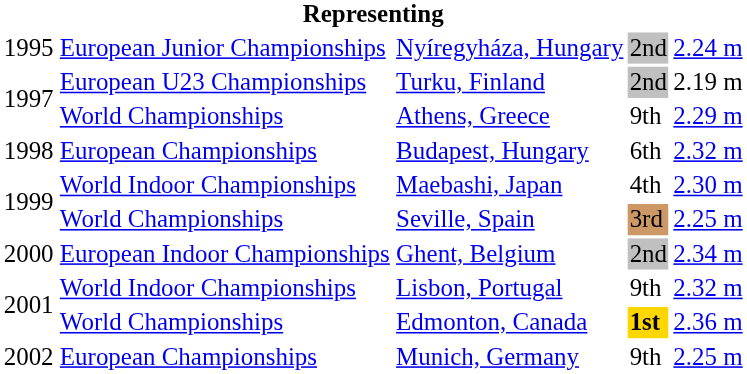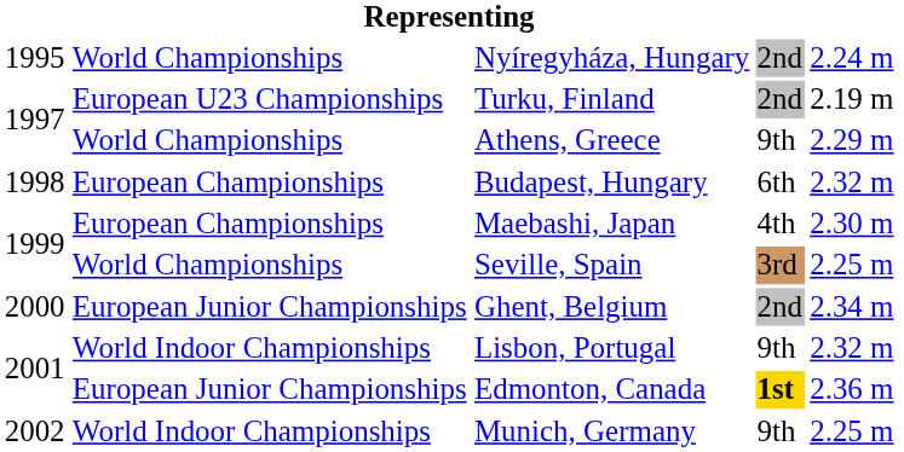 <table>
 <tr>
 <th colspan="5">Representing </th>
 </tr>
 <tr>
 <td>1995</td>
-<td><a href='#'>European Junior Championships</a></td>
+<td><a href='#'>World Championships</a></td>
 <td><a href='#'>Nyíregyháza, Hungary</a></td>
 <td bgcolor=silver>2nd</td>
 <td><a href='#'>2.24 m</a></td>
 </tr>
 <tr>
 <td rowspan=2>1997</td>
 <td><a href='#'>European U23 Championships</a></td>
 <td><a href='#'>Turku, Finland</a></td>
 <td bgcolor=silver>2nd</td>
 <td>2.19 m</td>
 </tr>
 <tr>
 <td><a href='#'>World Championships</a></td>
 <td><a href='#'>Athens, Greece</a></td>
 <td>9th</td>
 <td><a href='#'>2.29 m</a></td>
 </tr>
 <tr>
 <td>1998</td>
 <td><a href='#'>European Championships</a></td>
 <td><a href='#'>Budapest, Hungary</a></td>
 <td>6th</td>
 <td><a href='#'>2.32 m</a></td>
 </tr>
 <tr>
 <td rowspan=2>1999</td>
-<td><a href='#'>World Indoor Championships</a></td>
+<td><a href='#'>European Championships</a></td>
 <td><a href='#'>Maebashi, Japan</a></td>
 <td>4th</td>
 <td><a href='#'>2.30 m</a></td>
 </tr>
 <tr>
 <td><a href='#'>World Championships</a></td>
 <td><a href='#'>Seville, Spain</a></td>
 <td bgcolor=cc9966>3rd</td>
 <td><a href='#'>2.25 m</a></td>
 </tr>
 <tr>
 <td>2000</td>
-<td><a href='#'>European Indoor Championships</a></td>
+<td><a href='#'>European Junior Championships</a></td>
 <td><a href='#'>Ghent, Belgium</a></td>
 <td bgcolor=silver>2nd</td>
 <td><a href='#'>2.34 m</a></td>
 </tr>
 <tr>
 <td rowspan=2>2001</td>
 <td><a href='#'>World Indoor Championships</a></td>
 <td><a href='#'>Lisbon, Portugal</a></td>
 <td>9th</td>
 <td><a href='#'>2.32 m</a></td>
 </tr>
 <tr>
-<td><a href='#'>World Championships</a></td>
+<td><a href='#'>European Junior Championships</a></td>
 <td><a href='#'>Edmonton, Canada</a></td>
 <td bgcolor=gold><strong>1st</strong></td>
 <td><a href='#'>2.36 m</a></td>
 </tr>
 <tr>
 <td>2002</td>
-<td><a href='#'>European Championships</a></td>
+<td><a href='#'>World Indoor Championships</a></td>
 <td><a href='#'>Munich, Germany</a></td>
 <td>9th</td>
 <td><a href='#'>2.25 m</a></td>
 </tr>
 </table>
